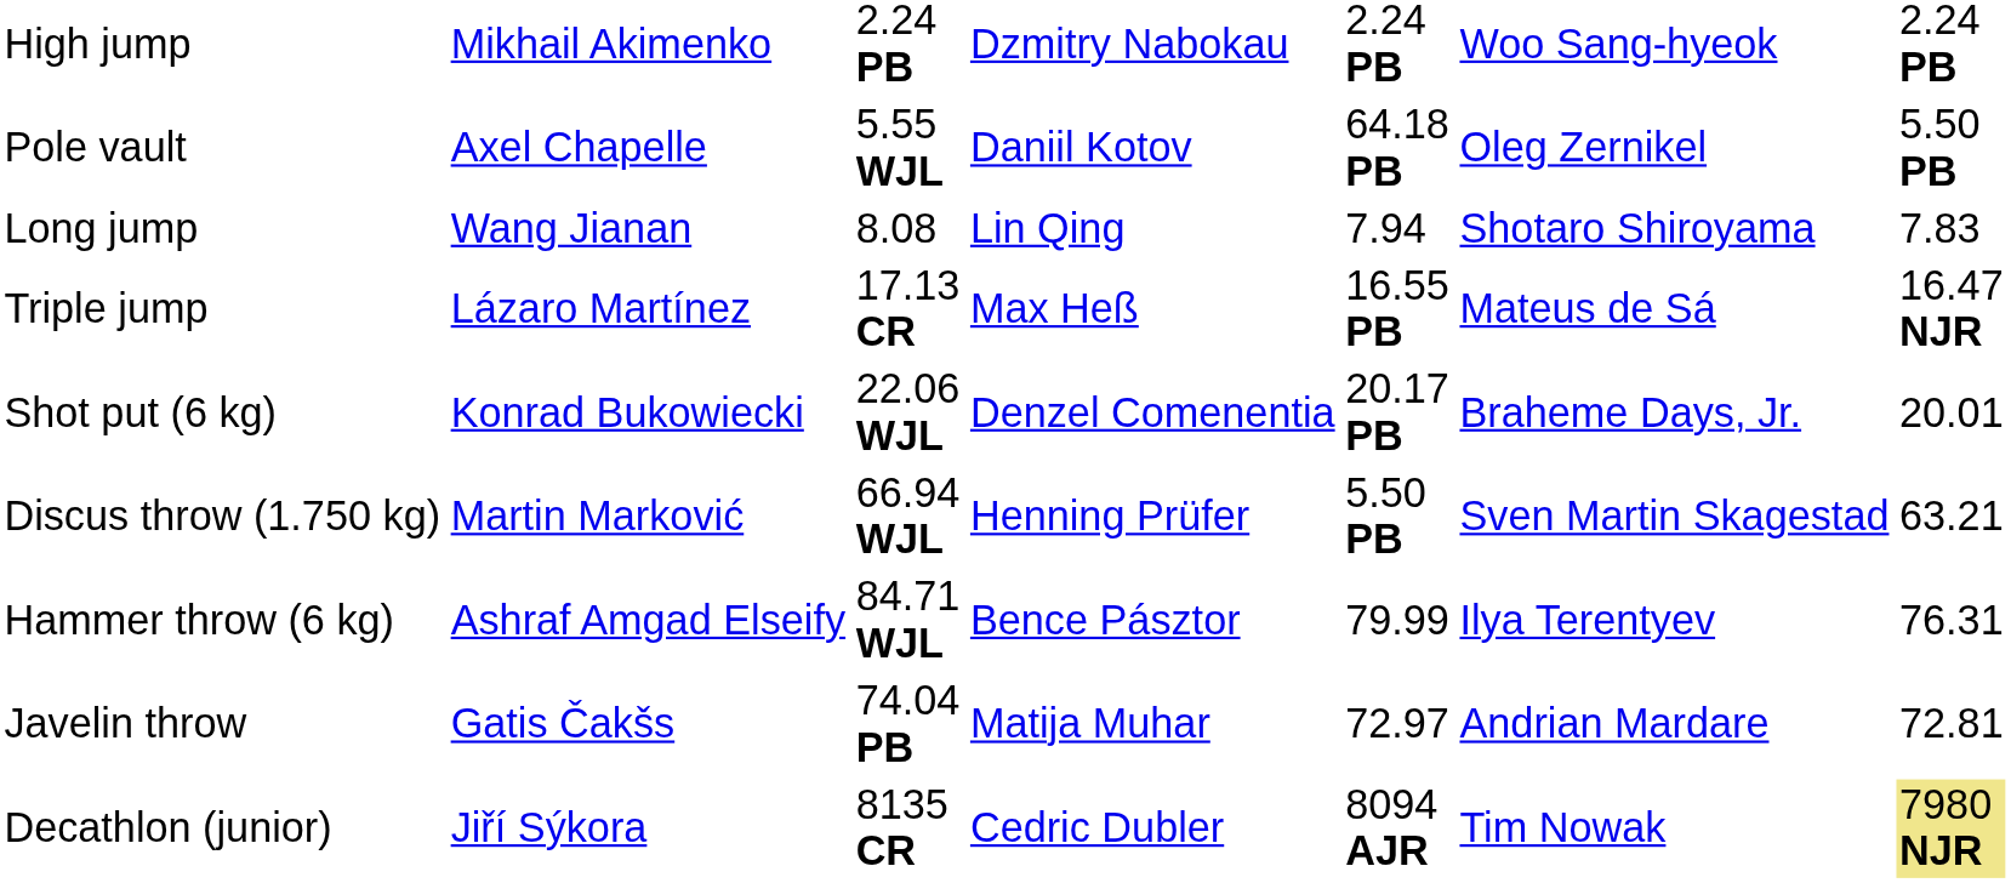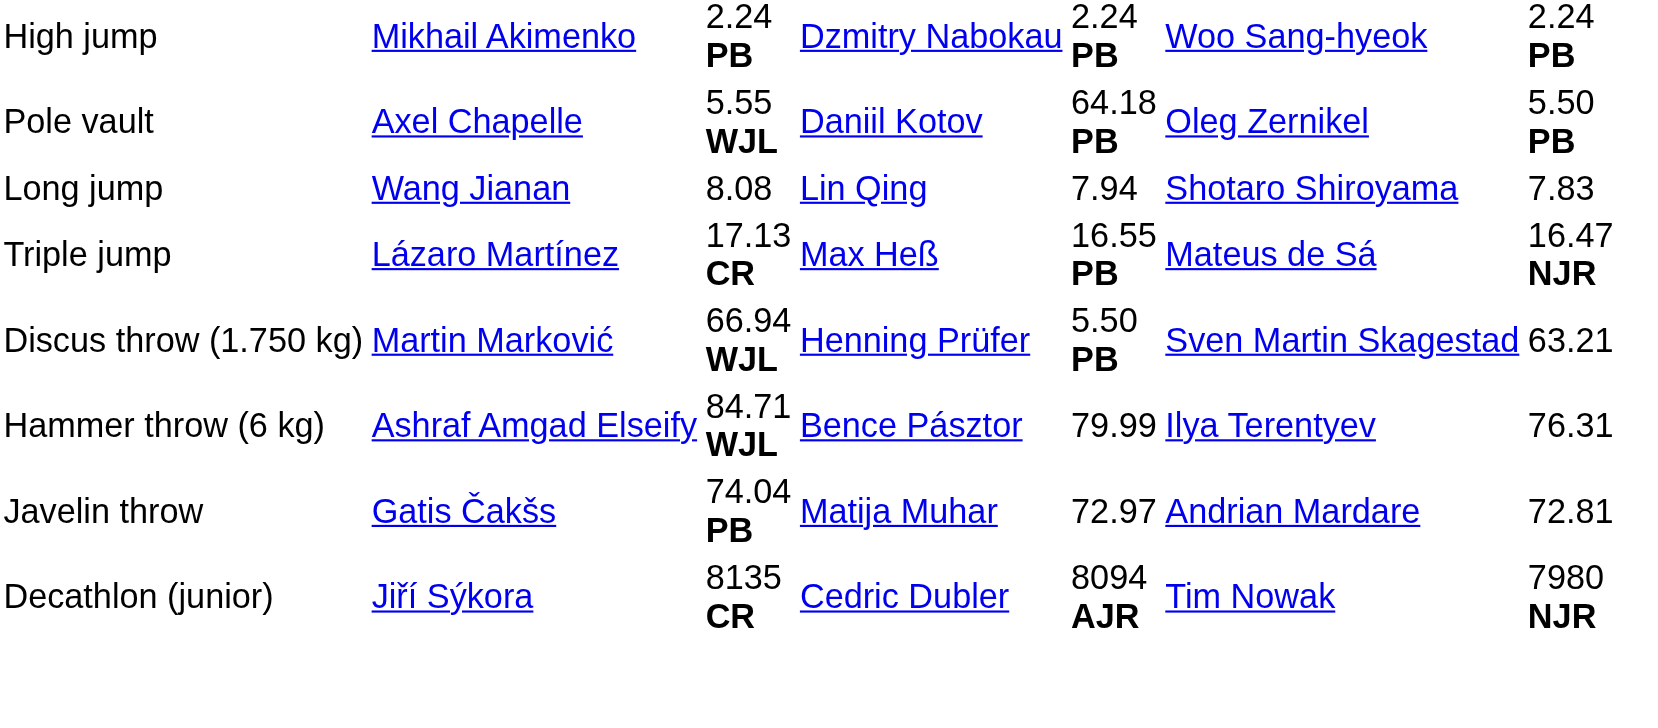 <table>
 <tr>
 <td>High jump<br></td>
 <td><a href='#'>Mikhail Akimenko</a><br><em></em></td>
 <td>2.24<br><strong>PB</strong></td>
 <td><a href='#'>Dzmitry Nabokau</a><br><em></em></td>
 <td>2.24<br><strong>PB</strong></td>
 <td><a href='#'>Woo Sang-hyeok</a><br><em></em></td>
 <td>2.24<br><strong>PB</strong></td>
 </tr>
 <tr>
 <td>Pole vault<br></td>
 <td><a href='#'>Axel Chapelle</a><br><em></em></td>
 <td>5.55<br><strong>WJL</strong></td>
 <td><a href='#'>Daniil Kotov</a><br><em></em></td>
 <td>64.18 <br><strong>PB</strong></td>
 <td><a href='#'>Oleg Zernikel</a><br><em></em></td>
 <td>5.50<br><strong>PB</strong></td>
 </tr>
 <tr>
 <td>Long jump<br></td>
 <td><a href='#'>Wang Jianan</a><br><em></em></td>
 <td>8.08</td>
 <td><a href='#'>Lin Qing</a><br><em></em></td>
 <td>7.94</td>
 <td><a href='#'>Shotaro Shiroyama</a><br><em></em></td>
 <td>7.83</td>
 </tr>
 <tr>
 <td>Triple jump<br></td>
 <td><a href='#'>Lázaro Martínez</a><br><em></em></td>
 <td>17.13 <br><strong>CR</strong></td>
 <td><a href='#'>Max Heß</a><br><em></em></td>
 <td>16.55 <br><strong>PB</strong></td>
 <td><a href='#'>Mateus de Sá</a><br><em></em></td>
 <td>16.47 <br><strong>NJR</strong></td>
 </tr>
 <tr>
-<td>Shot put (6 kg)<br></td>
-<td><a href='#'>Konrad Bukowiecki</a><br><em></em></td>
-<td>22.06 <br><strong>WJL</strong></td>
-<td><a href='#'>Denzel Comenentia</a><br><em></em></td>
-<td>20.17 <br><strong>PB</strong></td>
-<td><a href='#'>Braheme Days, Jr.</a><br><em></em></td>
-<td>20.01</td>
-</tr>
-<tr>
 <td>Discus throw (1.750 kg)<br></td>
 <td><a href='#'>Martin Marković</a><br><em></em></td>
 <td>66.94 <br><strong>WJL</strong></td>
 <td><a href='#'>Henning Prüfer</a><br><em></em></td>
 <td>5.50<br><strong>PB</strong></td>
 <td><a href='#'>Sven Martin Skagestad</a><br><em></em></td>
 <td>63.21</td>
 </tr>
 <tr>
 <td>Hammer throw (6 kg)<br></td>
 <td><a href='#'>Ashraf Amgad Elseify</a><br><em></em></td>
 <td>84.71 <br><strong>WJL</strong></td>
 <td><a href='#'>Bence Pásztor</a><br><em></em></td>
 <td>79.99</td>
 <td><a href='#'>Ilya Terentyev</a><br><em></em></td>
 <td>76.31</td>
 </tr>
 <tr>
 <td>Javelin throw<br></td>
 <td><a href='#'>Gatis Čakšs</a><br><em></em></td>
 <td>74.04 <br><strong>PB</strong></td>
 <td><a href='#'>Matija Muhar</a><br><em></em></td>
 <td>72.97</td>
 <td><a href='#'>Andrian Mardare</a><br><em></em></td>
 <td>72.81</td>
 </tr>
 <tr>
 <td>Decathlon (junior)<br></td>
 <td><a href='#'>Jiří Sýkora</a><br><em></em></td>
 <td>8135 <br><strong>CR</strong></td>
 <td><a href='#'>Cedric Dubler</a><br><em></em></td>
 <td>8094 <br><strong>AJR</strong></td>
 <td><a href='#'>Tim Nowak</a><br><em></em></td>
-<td style="background: khaki;">7980 <br><strong>NJR</strong></td>
+<td>7980 <br><strong>NJR</strong></td>
 </tr>
 </table>
